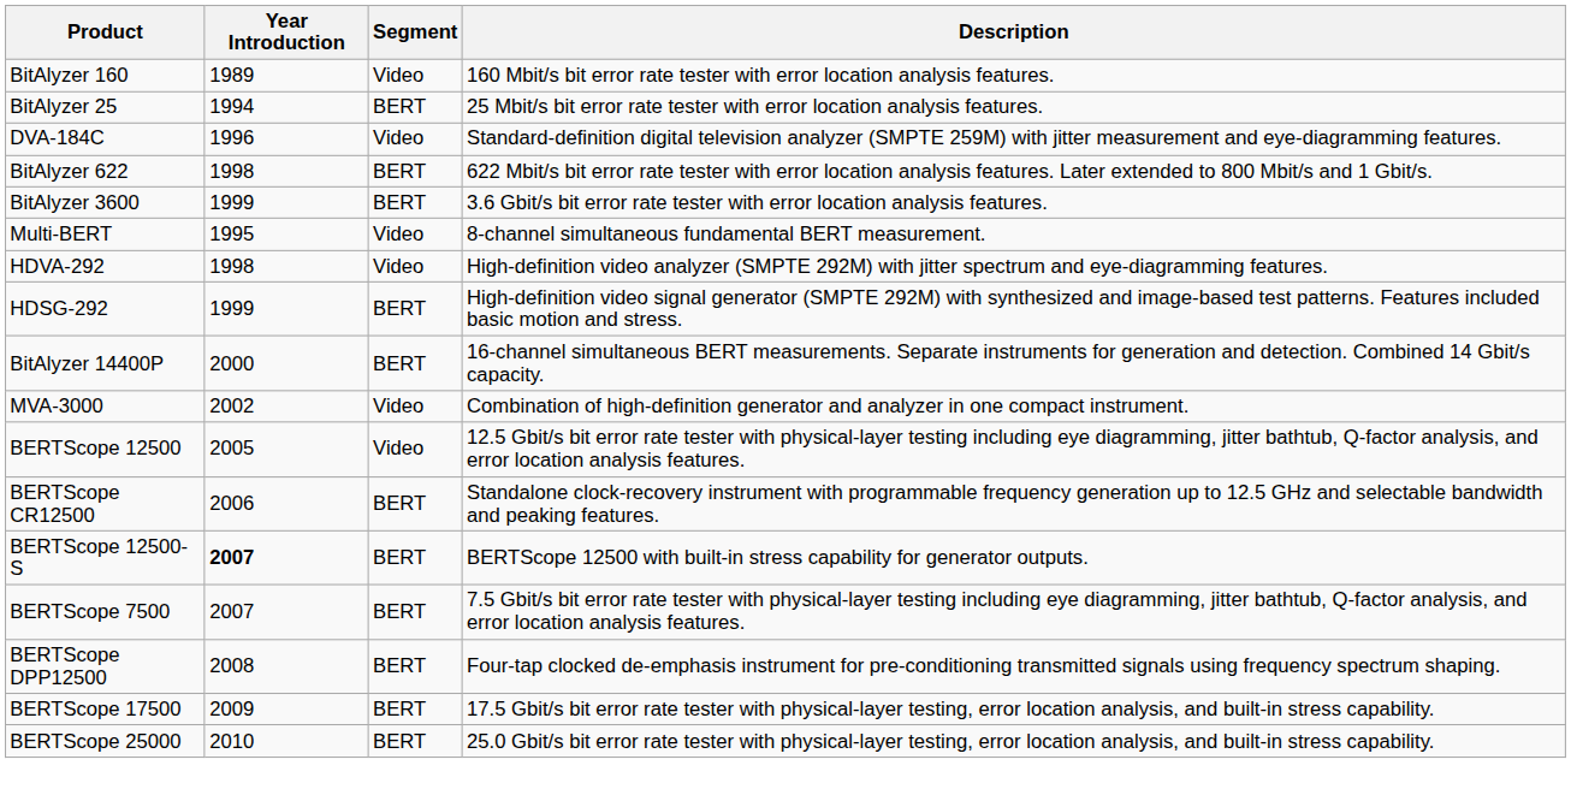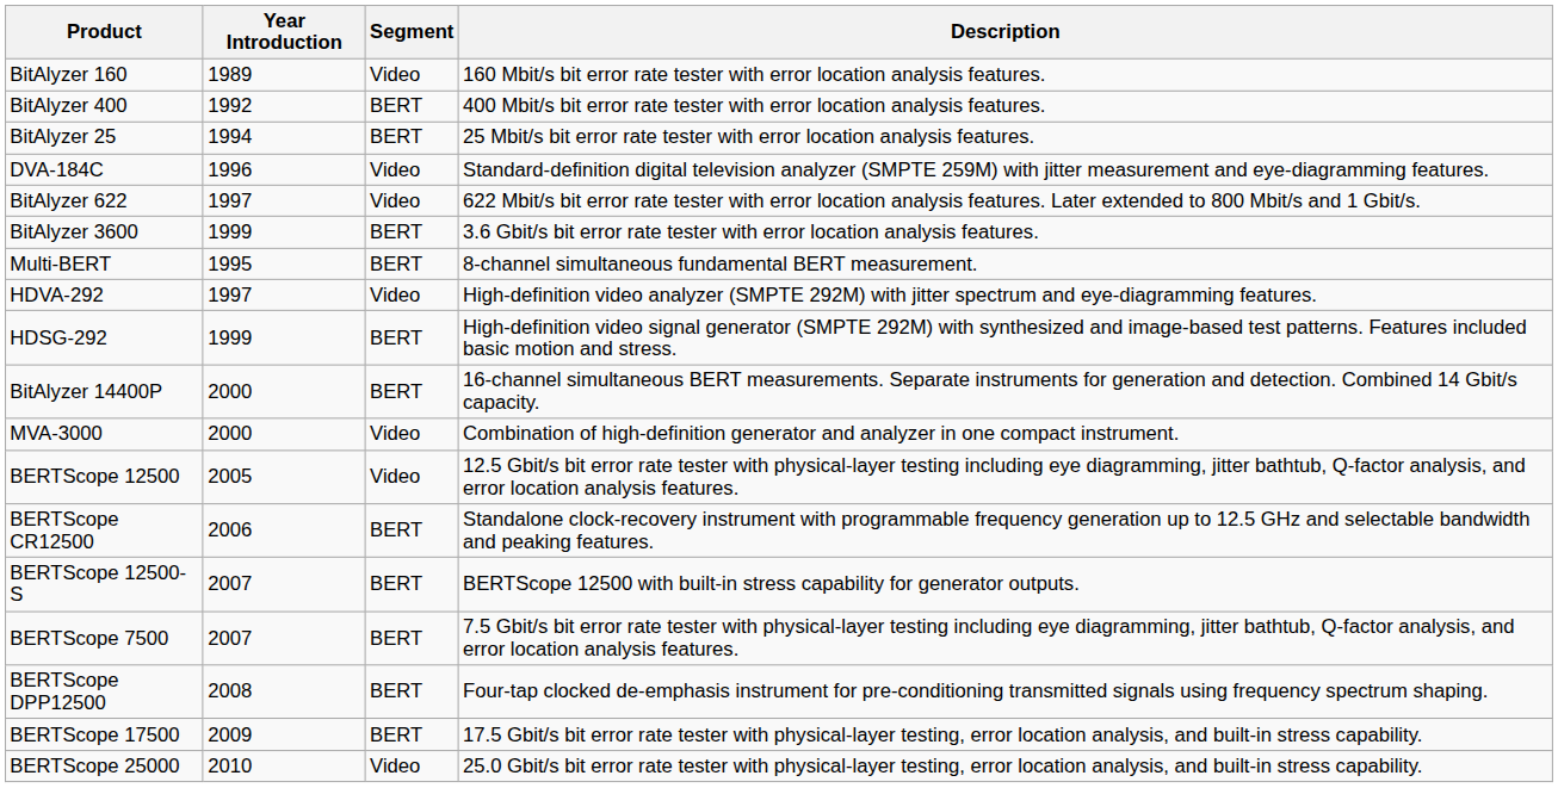 <table class="wikitable">
 <tr>
 <th>Product</th>
 <th>Year Introduction</th>
 <th>Segment</th>
 <th>Description</th>
 </tr>
 <tr>
 <td>BitAlyzer 160</td>
 <td>1989</td>
 <td>Video</td>
 <td>160 Mbit/s bit error rate tester with error location analysis features.</td>
+</tr>
+<tr>
+<td>BitAlyzer 400</td>
+<td>1992</td>
+<td>BERT</td>
+<td>400 Mbit/s bit error rate tester with error location analysis features.</td>
 </tr>
 <tr>
 <td>BitAlyzer 25</td>
 <td>1994</td>
 <td>BERT</td>
 <td>25 Mbit/s bit error rate tester with error location analysis features.</td>
 </tr>
 <tr>
 <td>DVA-184C</td>
 <td>1996</td>
 <td>Video</td>
 <td>Standard-definition digital television analyzer (SMPTE 259M) with jitter measurement and eye-diagramming features.</td>
 </tr>
 <tr>
 <td>BitAlyzer 622</td>
-<td>1998</td>
-<td>BERT</td>
+<td>1997</td>
+<td>Video</td>
 <td>622 Mbit/s bit error rate tester with error location analysis features. Later extended to 800 Mbit/s and 1 Gbit/s.</td>
 </tr>
 <tr>
 <td>BitAlyzer 3600</td>
 <td>1999</td>
 <td>BERT</td>
 <td>3.6 Gbit/s bit error rate tester with error location analysis features.</td>
 </tr>
 <tr>
 <td>Multi-BERT</td>
 <td>1995</td>
-<td>Video</td>
+<td>BERT</td>
 <td>8-channel simultaneous fundamental BERT measurement.</td>
 </tr>
 <tr>
 <td>HDVA-292</td>
-<td>1998</td>
+<td>1997</td>
 <td>Video</td>
 <td>High-definition video analyzer (SMPTE 292M) with jitter spectrum and eye-diagramming features.</td>
 </tr>
 <tr>
 <td>HDSG-292</td>
 <td>1999</td>
 <td>BERT</td>
 <td>High-definition video signal generator (SMPTE 292M) with synthesized and image-based test patterns. Features included basic motion and stress.</td>
 </tr>
 <tr>
 <td>BitAlyzer 14400P</td>
 <td>2000</td>
 <td>BERT</td>
 <td>16-channel simultaneous BERT measurements. Separate instruments for generation and detection. Combined 14 Gbit/s capacity.</td>
 </tr>
 <tr>
 <td>MVA-3000</td>
-<td>2002</td>
+<td>2000</td>
 <td>Video</td>
 <td>Combination of high-definition generator and analyzer in one compact instrument.</td>
 </tr>
 <tr>
 <td>BERTScope 12500</td>
 <td>2005</td>
 <td>Video</td>
 <td>12.5 Gbit/s bit error rate tester with physical-layer testing including eye diagramming, jitter bathtub, Q-factor analysis, and error location analysis features.</td>
 </tr>
 <tr>
 <td>BERTScope CR12500</td>
 <td>2006</td>
 <td>BERT</td>
 <td>Standalone clock-recovery instrument with programmable frequency generation up to 12.5 GHz and selectable bandwidth and peaking features.</td>
 </tr>
 <tr>
 <td>BERTScope 12500-S</td>
-<td><strong>2007</strong></td>
+<td>2007</td>
 <td>BERT</td>
 <td>BERTScope 12500 with built-in stress capability for generator outputs.</td>
 </tr>
 <tr>
 <td>BERTScope 7500</td>
 <td>2007</td>
 <td>BERT</td>
 <td>7.5 Gbit/s bit error rate tester with physical-layer testing including eye diagramming, jitter bathtub, Q-factor analysis, and error location analysis features.</td>
 </tr>
 <tr>
 <td>BERTScope DPP12500</td>
 <td>2008</td>
 <td>BERT</td>
 <td>Four-tap clocked de-emphasis instrument for pre-conditioning transmitted signals using frequency spectrum shaping.</td>
 </tr>
 <tr>
 <td>BERTScope 17500</td>
 <td>2009</td>
 <td>BERT</td>
 <td>17.5 Gbit/s bit error rate tester with physical-layer testing, error location analysis, and built-in stress capability.</td>
 </tr>
 <tr>
 <td>BERTScope 25000</td>
 <td>2010</td>
-<td>BERT</td>
+<td>Video</td>
 <td>25.0 Gbit/s bit error rate tester with physical-layer testing, error location analysis, and built-in stress capability.</td>
 </tr>
 </table>
